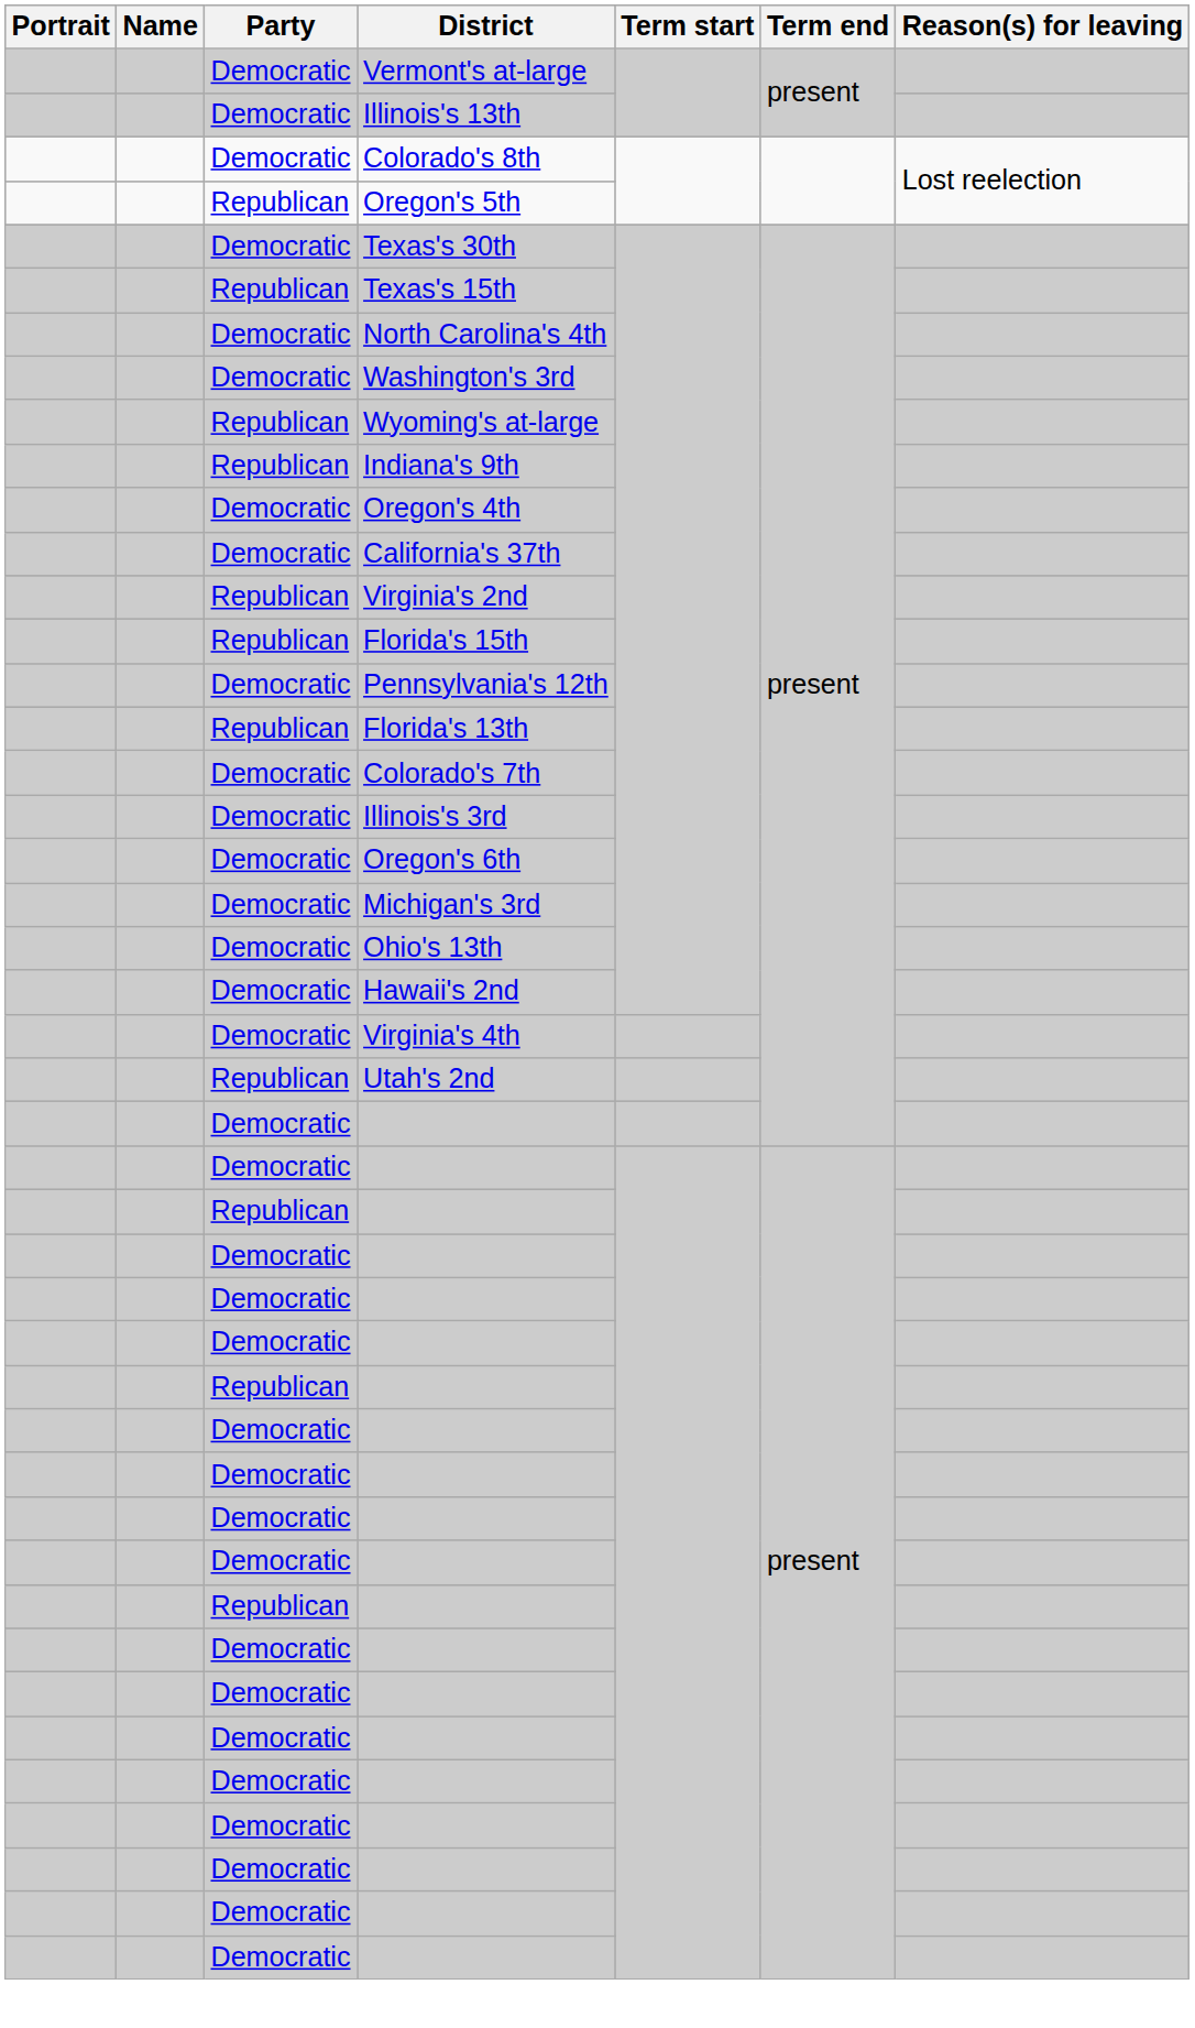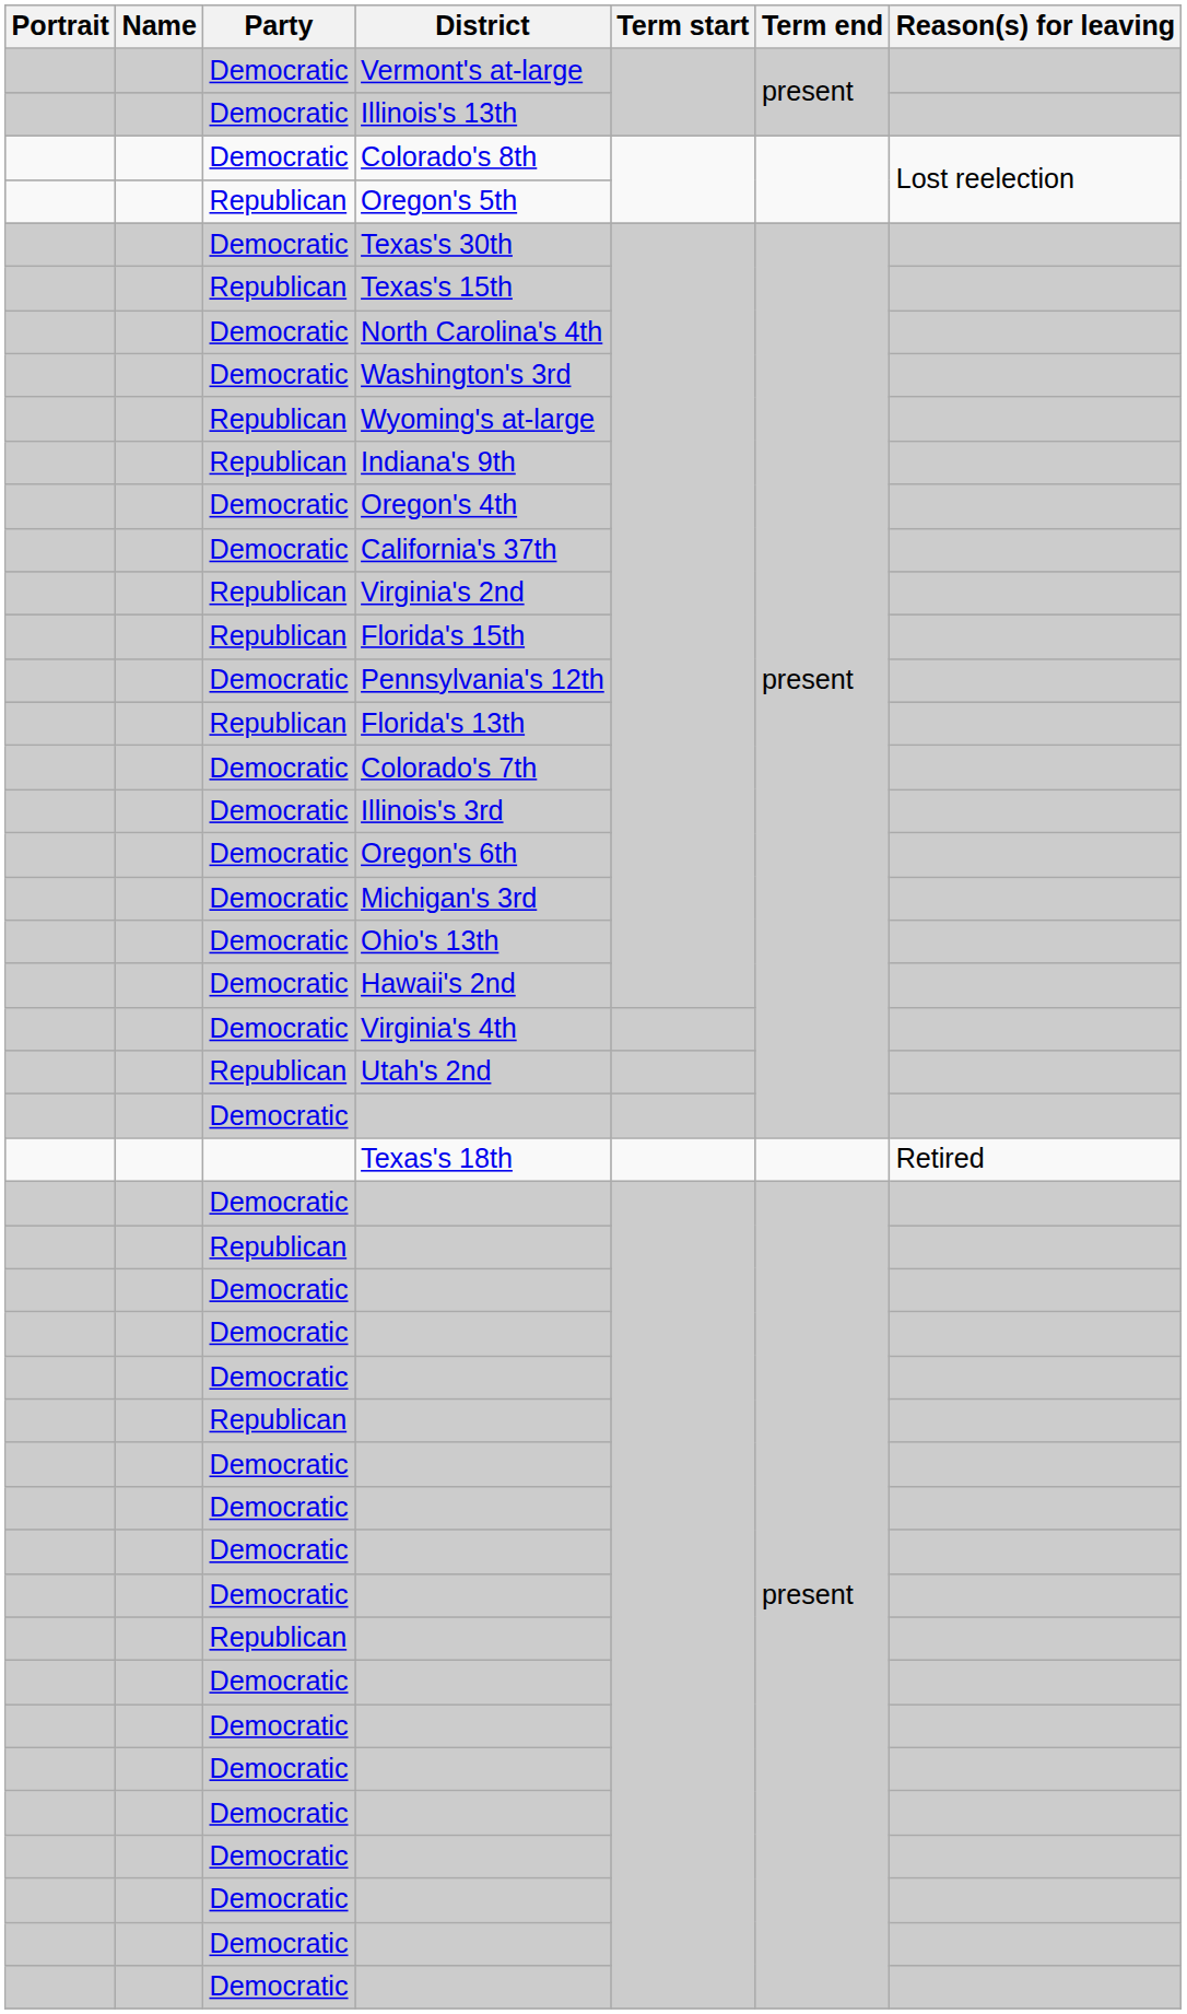 <table class="wikitable sortable">
 <tr>
 <th>Portrait</th>
 <th>Name<br></th>
 <th>Party</th>
 <th>District</th>
 <th>Term start</th>
 <th>Term end</th>
 <th>Reason(s) for leaving</th>
 </tr>
 <tr style="background:#ccc;">
 <td></td>
 <td><br></td>
 <td><a href='#'>Democratic</a></td>
 <td><a href='#'>Vermont's at-large</a></td>
 <td rowspan=2></td>
 <td rowspan=2>present</td>
 <td></td>
 </tr>
 <tr style="background:#ccc;">
 <td></td>
 <td><br></td>
 <td><a href='#'>Democratic</a></td>
 <td><a href='#'>Illinois's 13th</a></td>
 <td></td>
 </tr>
 <tr>
 <td></td>
 <td><br></td>
 <td><a href='#'>Democratic</a></td>
 <td><a href='#'>Colorado's 8th</a></td>
 <td rowspan=2></td>
 <td rowspan=2></td>
 <td rowspan=2>Lost reelection</td>
 </tr>
 <tr>
 <td></td>
 <td><br></td>
 <td><a href='#'>Republican</a></td>
 <td><a href='#'>Oregon's 5th</a></td>
 </tr>
 <tr style="background:#ccc;">
 <td></td>
 <td><br></td>
 <td><a href='#'>Democratic</a></td>
 <td><a href='#'>Texas's 30th</a></td>
 <td rowspan=18></td>
 <td rowspan=21>present</td>
 <td></td>
 </tr>
 <tr style="background:#ccc;">
 <td></td>
 <td><br></td>
 <td><a href='#'>Republican</a></td>
 <td><a href='#'>Texas's 15th</a></td>
 <td></td>
 </tr>
 <tr style="background:#ccc;">
 <td></td>
 <td><br></td>
 <td><a href='#'>Democratic</a></td>
 <td><a href='#'>North Carolina's 4th</a></td>
 <td></td>
 </tr>
 <tr style="background:#ccc;">
 <td></td>
 <td><br></td>
 <td><a href='#'>Democratic</a></td>
 <td><a href='#'>Washington's 3rd</a></td>
 <td></td>
 </tr>
 <tr style="background:#ccc;">
 <td></td>
 <td><br></td>
 <td><a href='#'>Republican</a></td>
 <td><a href='#'>Wyoming's at-large</a></td>
 <td></td>
 </tr>
 <tr style="background:#ccc;">
 <td></td>
 <td><br></td>
 <td><a href='#'>Republican</a></td>
 <td><a href='#'>Indiana's 9th</a></td>
 <td></td>
 </tr>
 <tr style="background:#ccc;">
 <td></td>
 <td><br></td>
 <td><a href='#'>Democratic</a></td>
 <td><a href='#'>Oregon's 4th</a></td>
 <td></td>
 </tr>
 <tr style="background:#ccc;">
 <td></td>
 <td><br></td>
 <td><a href='#'>Democratic</a></td>
 <td><a href='#'>California's 37th</a></td>
 <td></td>
 </tr>
 <tr style="background:#ccc;">
 <td></td>
 <td><br></td>
 <td><a href='#'>Republican</a></td>
 <td><a href='#'>Virginia's 2nd</a></td>
 <td></td>
 </tr>
 <tr style="background:#ccc;">
 <td></td>
 <td><br></td>
 <td><a href='#'>Republican</a></td>
 <td><a href='#'>Florida's 15th</a></td>
 <td></td>
 </tr>
 <tr style="background:#ccc;">
 <td></td>
 <td><br></td>
 <td><a href='#'>Democratic</a></td>
 <td><a href='#'>Pennsylvania's 12th</a></td>
 <td></td>
 </tr>
 <tr style="background:#ccc;">
 <td></td>
 <td><br></td>
 <td><a href='#'>Republican</a></td>
 <td><a href='#'>Florida's 13th</a></td>
 <td></td>
 </tr>
 <tr style="background:#ccc;">
 <td></td>
 <td><br></td>
 <td><a href='#'>Democratic</a></td>
 <td><a href='#'>Colorado's 7th</a></td>
 <td></td>
 </tr>
 <tr style="background:#ccc;">
 <td></td>
 <td><br></td>
 <td><a href='#'>Democratic</a></td>
 <td><a href='#'>Illinois's 3rd</a></td>
 <td></td>
 </tr>
 <tr style="background:#ccc;">
 <td></td>
 <td><br></td>
 <td><a href='#'>Democratic</a></td>
 <td><a href='#'>Oregon's 6th</a></td>
 <td></td>
 </tr>
 <tr style="background:#ccc;">
 <td></td>
 <td><br></td>
 <td><a href='#'>Democratic</a></td>
 <td><a href='#'>Michigan's 3rd</a></td>
 <td></td>
 </tr>
 <tr style="background:#ccc;">
 <td></td>
 <td><br></td>
 <td><a href='#'>Democratic</a></td>
 <td><a href='#'>Ohio's 13th</a></td>
 <td></td>
 </tr>
 <tr style="background:#ccc;">
 <td></td>
 <td><br></td>
 <td><a href='#'>Democratic</a></td>
 <td><a href='#'>Hawaii's 2nd</a></td>
 <td></td>
 </tr>
 <tr style="background:#ccc;">
 <td></td>
 <td><br></td>
 <td><a href='#'>Democratic</a></td>
 <td><a href='#'>Virginia's 4th</a></td>
 <td></td>
 <td></td>
 </tr>
 <tr style="background:#ccc;">
 <td></td>
 <td><br></td>
 <td><a href='#'>Republican</a></td>
 <td><a href='#'>Utah's 2nd</a></td>
 <td></td>
 <td></td>
 </tr>
 <tr style="background:#ccc;">
 <td></td>
 <td><br></td>
 <td><a href='#'>Democratic</a></td>
 <td></td>
 <td></td>
 <td></td>
 </tr>
+<tr>
+<td></td>
+<td><br></td>
+<td></td>
+<td><a href='#'>Texas's 18th</a></td>
+<td></td>
+<td></td>
+<td>Retired</td>
+</tr>
 <tr style="background:#ccc;">
 <td></td>
 <td><br></td>
 <td><a href='#'>Democratic</a></td>
 <td></td>
 <td rowspan=19></td>
 <td rowspan=19>present</td>
 <td></td>
 </tr>
 <tr style="background:#ccc;">
 <td></td>
 <td><br></td>
 <td><a href='#'>Republican</a></td>
 <td></td>
 <td></td>
 </tr>
 <tr style="background:#ccc;">
 <td></td>
 <td><br></td>
 <td><a href='#'>Democratic</a></td>
 <td></td>
 <td></td>
 </tr>
 <tr style="background:#ccc;">
 <td></td>
 <td><br></td>
 <td><a href='#'>Democratic</a></td>
 <td></td>
 <td></td>
 </tr>
 <tr style="background:#ccc;">
 <td></td>
 <td><br></td>
 <td><a href='#'>Democratic</a></td>
 <td></td>
 <td></td>
 </tr>
 <tr style="background:#ccc;">
 <td></td>
 <td><br></td>
 <td><a href='#'>Republican</a></td>
 <td></td>
 <td></td>
 </tr>
 <tr style="background:#ccc;">
 <td></td>
 <td><br></td>
 <td><a href='#'>Democratic</a></td>
 <td></td>
 <td></td>
 </tr>
 <tr style="background:#ccc;">
 <td></td>
 <td><br></td>
 <td><a href='#'>Democratic</a></td>
 <td></td>
 <td></td>
 </tr>
 <tr style="background:#ccc;">
 <td></td>
 <td><br></td>
 <td><a href='#'>Democratic</a></td>
 <td></td>
 <td></td>
 </tr>
 <tr style="background:#ccc;">
 <td></td>
 <td><br></td>
 <td><a href='#'>Democratic</a></td>
 <td></td>
 <td></td>
 </tr>
 <tr style="background:#ccc;">
 <td></td>
 <td></td>
 <td><a href='#'>Republican</a></td>
 <td></td>
 <td><br></td>
 </tr>
 <tr style="background:#ccc;">
 <td></td>
 <td><br></td>
 <td><a href='#'>Democratic</a></td>
 <td></td>
 <td></td>
 </tr>
 <tr style="background:#ccc;">
 <td></td>
 <td><br></td>
 <td><a href='#'>Democratic</a></td>
 <td></td>
 <td></td>
 </tr>
 <tr style="background:#ccc;">
 <td></td>
 <td><br></td>
 <td><a href='#'>Democratic</a></td>
 <td></td>
 <td></td>
 </tr>
 <tr style="background:#ccc;">
 <td></td>
 <td><br></td>
 <td><a href='#'>Democratic</a></td>
 <td></td>
 <td></td>
 </tr>
 <tr style="background:#ccc;">
 <td></td>
 <td><br></td>
 <td><a href='#'>Democratic</a></td>
 <td></td>
 <td></td>
 </tr>
 <tr style="background:#ccc;">
 <td></td>
 <td><br></td>
 <td><a href='#'>Democratic</a></td>
 <td></td>
 <td></td>
 </tr>
 <tr style="background:#ccc;">
 <td></td>
 <td><br></td>
 <td><a href='#'>Democratic</a></td>
 <td></td>
 <td></td>
 </tr>
 <tr style="background:#ccc;">
 <td></td>
 <td><br></td>
 <td><a href='#'>Democratic</a></td>
 <td></td>
 <td></td>
 </tr>
 </table>
